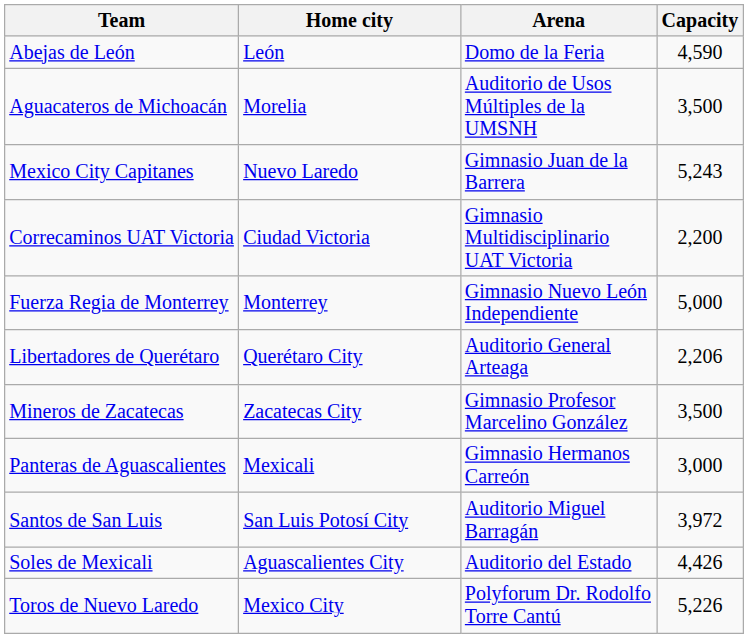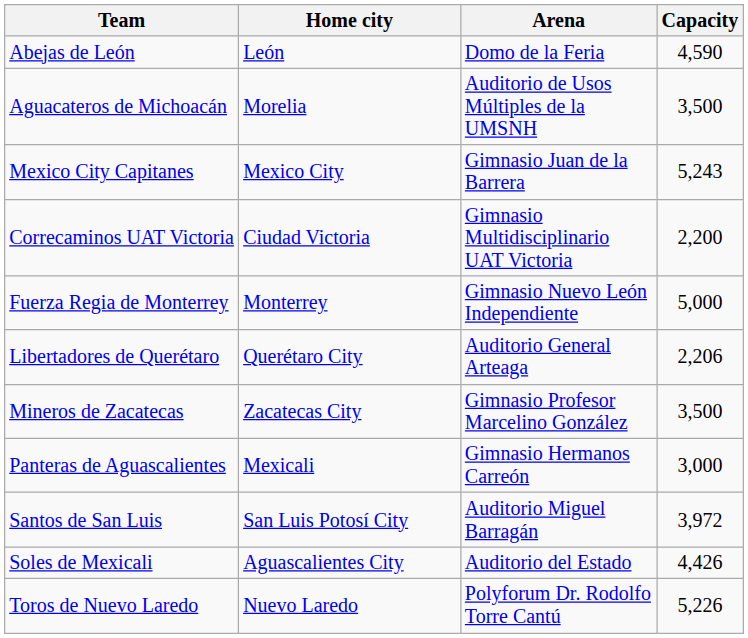 <table class="wikitable sortable">
 <tr>
 <th>Team</th>
 <th width=170>Home city</th>
 <th width=150>Arena</th>
 <th>Capacity</th>
 </tr>
 <tr>
 <td><a href='#'>Abejas de León</a></td>
 <td><a href='#'>León</a></td>
 <td><a href='#'>Domo de la Feria</a></td>
 <td style="text-align:center">4,590</td>
 </tr>
 <tr>
 <td><a href='#'>Aguacateros de Michoacán</a></td>
 <td><a href='#'>Morelia</a></td>
 <td><a href='#'>Auditorio de Usos Múltiples de la UMSNH</a></td>
 <td style="text-align:center">3,500</td>
 </tr>
 <tr>
 <td><a href='#'>Mexico City Capitanes</a></td>
-<td><a href='#'>Nuevo Laredo</a></td>
+<td><a href='#'>Mexico City</a></td>
 <td><a href='#'>Gimnasio Juan de la Barrera</a></td>
 <td style="text-align:center">5,243</td>
 </tr>
 <tr>
 <td><a href='#'>Correcaminos UAT Victoria</a></td>
 <td><a href='#'>Ciudad Victoria</a></td>
 <td><a href='#'>Gimnasio Multidisciplinario UAT Victoria</a></td>
 <td style="text-align:center">2,200</td>
 </tr>
 <tr>
 <td><a href='#'>Fuerza Regia de Monterrey</a></td>
 <td><a href='#'>Monterrey</a></td>
 <td><a href='#'>Gimnasio Nuevo León Independiente</a></td>
 <td style="text-align:center">5,000</td>
 </tr>
 <tr>
 <td><a href='#'>Libertadores de Querétaro</a></td>
 <td><a href='#'>Querétaro City</a></td>
 <td><a href='#'>Auditorio General Arteaga</a></td>
 <td style="text-align:center">2,206</td>
 </tr>
 <tr>
 <td><a href='#'>Mineros de Zacatecas</a></td>
 <td><a href='#'>Zacatecas City</a></td>
 <td><a href='#'>Gimnasio Profesor Marcelino González</a></td>
 <td style="text-align:center">3,500</td>
 </tr>
 <tr>
 <td><a href='#'>Panteras de Aguascalientes</a></td>
 <td><a href='#'>Mexicali</a></td>
 <td><a href='#'>Gimnasio Hermanos Carreón</a></td>
 <td style="text-align:center">3,000</td>
 </tr>
 <tr>
 <td><a href='#'>Santos de San Luis</a></td>
 <td><a href='#'>San Luis Potosí City</a></td>
 <td><a href='#'>Auditorio Miguel Barragán</a></td>
 <td style="text-align:center">3,972</td>
 </tr>
 <tr>
 <td><a href='#'>Soles de Mexicali</a></td>
 <td><a href='#'>Aguascalientes City</a></td>
 <td><a href='#'>Auditorio del Estado</a></td>
 <td style="text-align:center">4,426</td>
 </tr>
 <tr>
 <td><a href='#'>Toros de Nuevo Laredo</a></td>
-<td><a href='#'>Mexico City</a></td>
+<td><a href='#'>Nuevo Laredo</a></td>
 <td><a href='#'>Polyforum Dr. Rodolfo Torre Cantú</a></td>
 <td style="text-align:center">5,226</td>
 </tr>
 </table>
